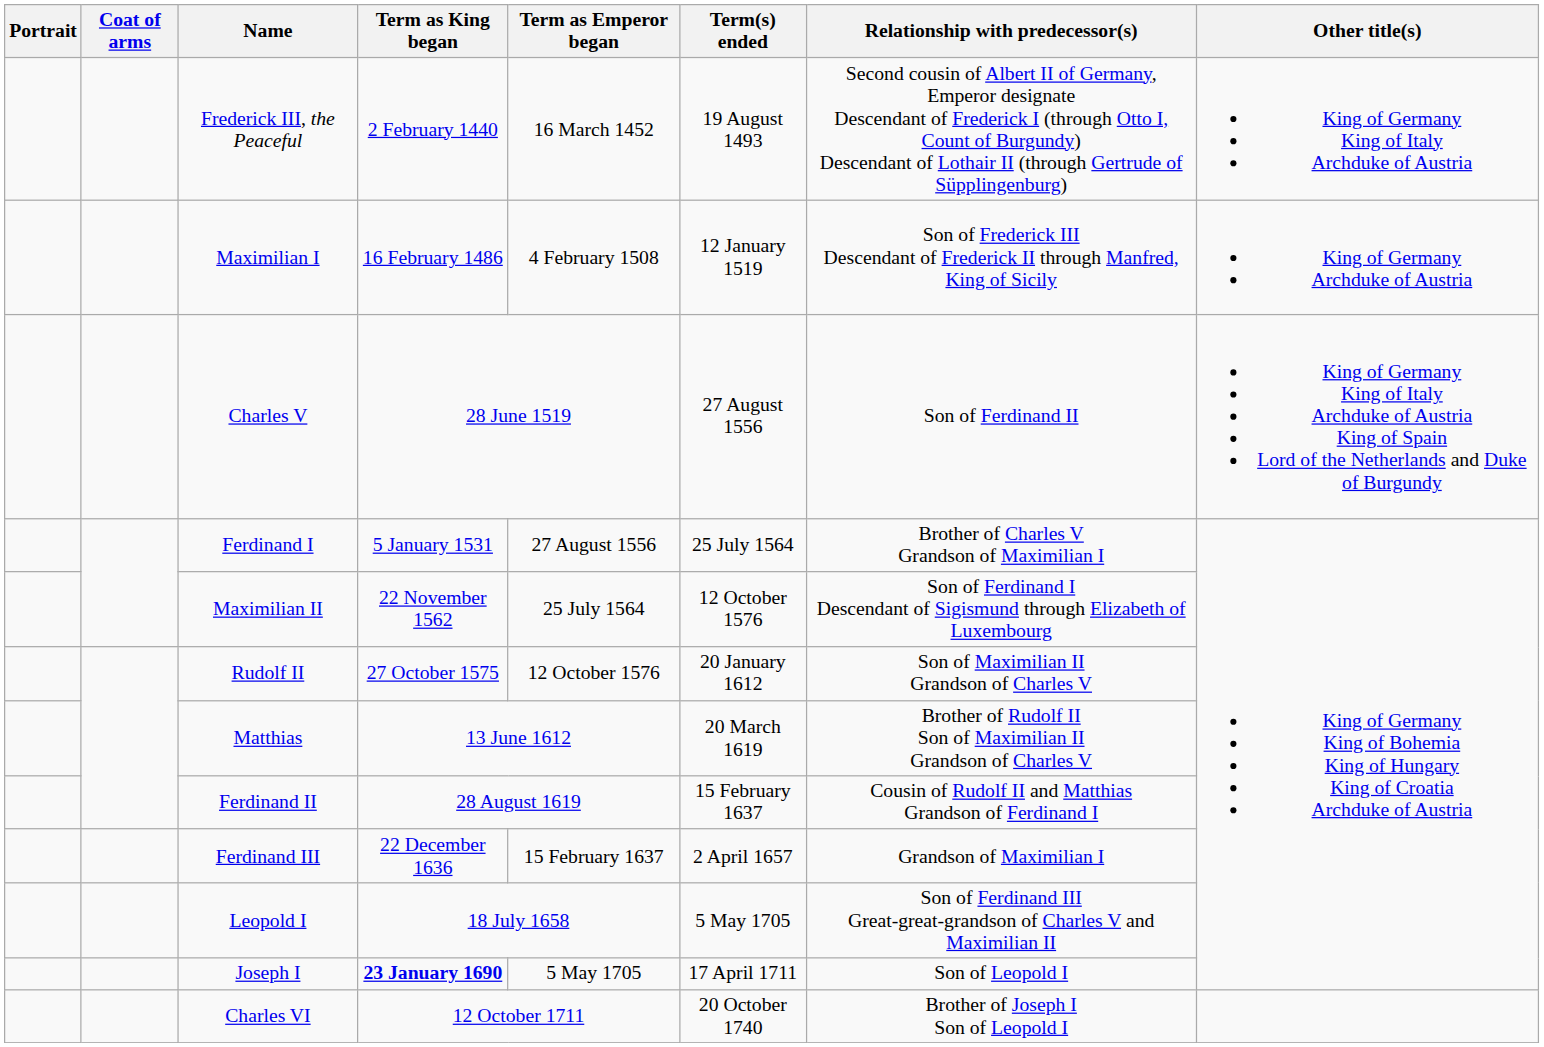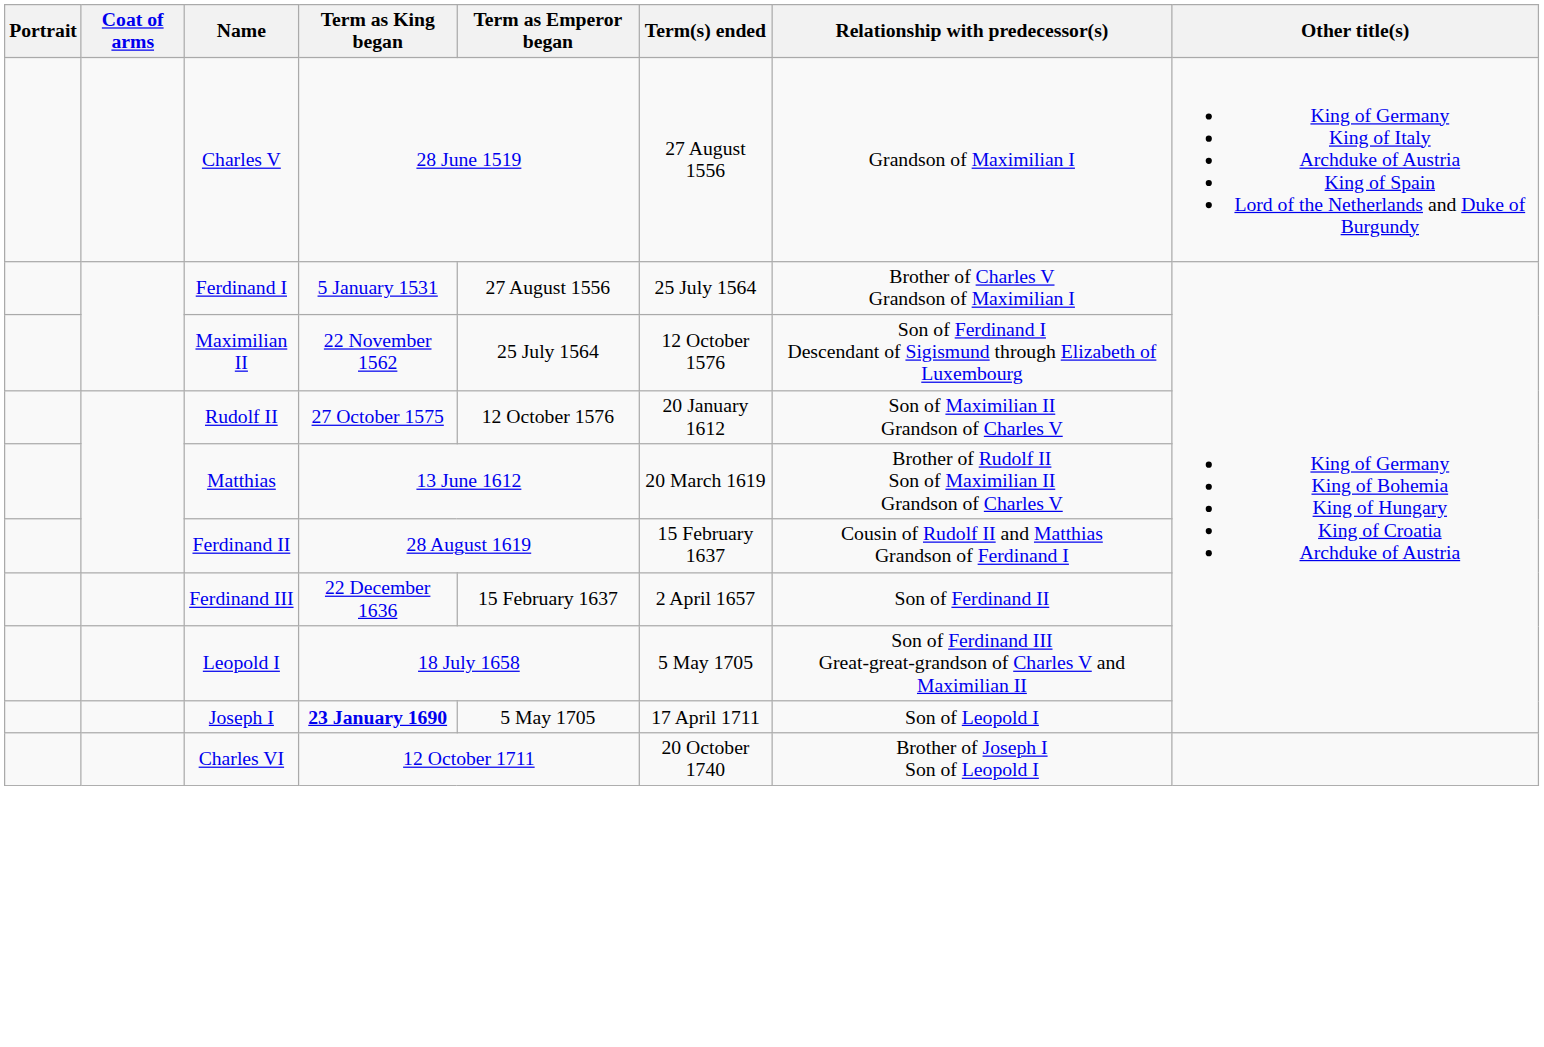 <table class="wikitable" style="text-align:center">
 <tr>
 <th>Portrait</th>
 <th><a href='#'>Coat of arms</a></th>
 <th>Name<br></th>
 <th>Term as King began</th>
 <th>Term as Emperor began</th>
 <th>Term(s) ended</th>
 <th>Relationship with predecessor(s)</th>
 <th>Other title(s)</th>
 </tr>
 <tr>
 <td></td>
 <td></td>
-<td><a href='#'>Frederick III</a>, <em>the Peaceful</em><br></td>
-<td><a href='#'>2 February 1440</a></td>
-<td>16 March 1452</td>
-<td>19 August 1493</td>
-<td>Second cousin of <a href='#'>Albert II of Germany</a>, Emperor designate<br>Descendant of <a href='#'>Frederick I</a> (through <a href='#'>Otto I, Count of Burgundy</a>)<br>Descendant of <a href='#'>Lothair II</a> (through <a href='#'>Gertrude of Süpplingenburg</a>)</td>
-<td class=small><br><ul><li><a href='#'>King of Germany</a></li><li><a href='#'>King of Italy</a></li><li><a href='#'>Archduke of Austria</a></li></ul></td>
-</tr>
-<tr>
-<td></td>
-<td></td>
-<td><a href='#'>Maximilian I</a><br></td>
-<td><a href='#'>16 February 1486</a></td>
-<td>4 February 1508</td>
-<td>12 January 1519</td>
-<td>Son of <a href='#'>Frederick III</a><br>Descendant of <a href='#'>Frederick II</a> through <a href='#'>Manfred, King of Sicily</a></td>
-<td class=small><br><ul><li><a href='#'>King of Germany</a></li><li><a href='#'>Archduke of Austria</a></li></ul></td>
-</tr>
-<tr>
-<td></td>
-<td></td>
 <td><a href='#'>Charles V</a><br></td>
 <td colspan=2><a href='#'>28 June 1519</a></td>
 <td>27 August 1556</td>
-<td>Son of <a href='#'>Ferdinand II</a></td>
+<td>Grandson of <a href='#'>Maximilian I</a></td>
 <td class=small><br><ul><li><a href='#'>King of Germany</a></li><li><a href='#'>King of Italy</a></li><li><a href='#'>Archduke of Austria</a></li><li><a href='#'>King of Spain</a></li><li><a href='#'>Lord of the Netherlands</a> and <a href='#'>Duke of Burgundy</a></li></ul></td>
 </tr>
 <tr>
 <td></td>
 <td rowspan=2></td>
 <td><a href='#'>Ferdinand I</a><br></td>
 <td><a href='#'>5 January 1531</a></td>
 <td>27 August 1556</td>
 <td>25 July 1564</td>
 <td>Brother of <a href='#'>Charles V</a><br>Grandson of <a href='#'>Maximilian I</a></td>
 <td rowspan=8 class=small><br><ul><li><a href='#'>King of Germany</a></li><li><a href='#'>King of Bohemia</a></li><li><a href='#'>King of Hungary</a></li><li><a href='#'>King of Croatia</a></li><li><a href='#'>Archduke of Austria</a></li></ul></td>
 </tr>
 <tr>
 <td></td>
 <td><a href='#'>Maximilian II</a><br></td>
 <td><a href='#'>22 November 1562</a></td>
 <td>25 July 1564</td>
 <td>12 October 1576</td>
 <td>Son of <a href='#'>Ferdinand I</a><br>Descendant of <a href='#'>Sigismund</a> through <a href='#'>Elizabeth of Luxembourg</a></td>
 </tr>
 <tr>
 <td></td>
 <td rowspan=3></td>
 <td><a href='#'>Rudolf II</a> <br></td>
 <td><a href='#'>27 October 1575</a></td>
 <td>12 October 1576</td>
 <td>20 January 1612</td>
 <td>Son of <a href='#'>Maximilian II</a><br>Grandson of <a href='#'>Charles V</a></td>
 </tr>
 <tr>
 <td></td>
 <td><a href='#'>Matthias</a><br></td>
 <td colspan=2><a href='#'>13 June 1612</a></td>
 <td>20 March 1619</td>
 <td>Brother of <a href='#'>Rudolf II</a><br>Son of <a href='#'>Maximilian II</a><br>Grandson of <a href='#'>Charles V</a></td>
 </tr>
 <tr>
 <td></td>
 <td><a href='#'>Ferdinand II</a><br></td>
 <td colspan=2><a href='#'>28 August 1619</a></td>
 <td>15 February 1637</td>
 <td>Cousin of <a href='#'>Rudolf II</a> and <a href='#'>Matthias</a><br>Grandson of <a href='#'>Ferdinand I</a></td>
 </tr>
 <tr>
 <td></td>
 <td></td>
 <td><a href='#'>Ferdinand III</a><br></td>
 <td><a href='#'>22 December 1636</a></td>
 <td>15 February 1637</td>
 <td>2 April 1657</td>
-<td>Grandson of <a href='#'>Maximilian I</a></td>
+<td>Son of <a href='#'>Ferdinand II</a></td>
 </tr>
 <tr>
 <td></td>
 <td></td>
 <td><a href='#'>Leopold I</a><br></td>
 <td colspan=2><a href='#'>18 July 1658</a></td>
 <td>5 May 1705</td>
 <td>Son of <a href='#'>Ferdinand III</a><br>Great-great-grandson of <a href='#'>Charles V</a> and <a href='#'>Maximilian II</a></td>
 </tr>
 <tr>
 <td></td>
 <td></td>
 <td><a href='#'>Joseph I</a><br></td>
 <td><strong><a href='#'>23 January 1690</a></strong></td>
 <td>5 May 1705</td>
 <td>17 April 1711</td>
 <td>Son of <a href='#'>Leopold I</a></td>
 </tr>
 <tr>
 <td></td>
 <td></td>
 <td><a href='#'>Charles VI</a><br></td>
 <td colspan=2><a href='#'>12 October 1711</a></td>
 <td>20 October 1740</td>
 <td>Brother of <a href='#'>Joseph I</a><br>Son of <a href='#'>Leopold I</a></td>
 <td class=small><br></td>
 </tr>
 </table>
